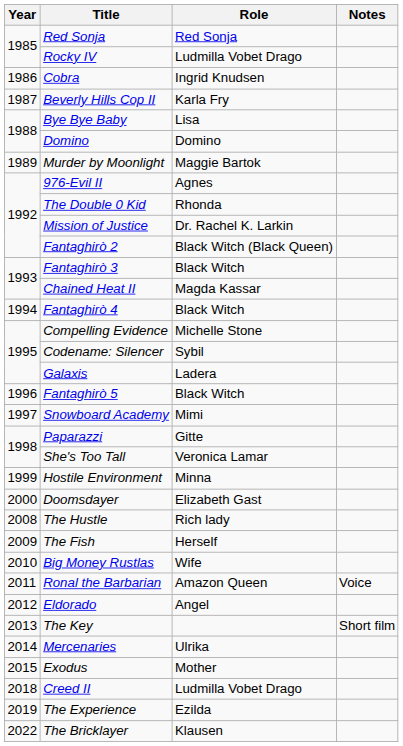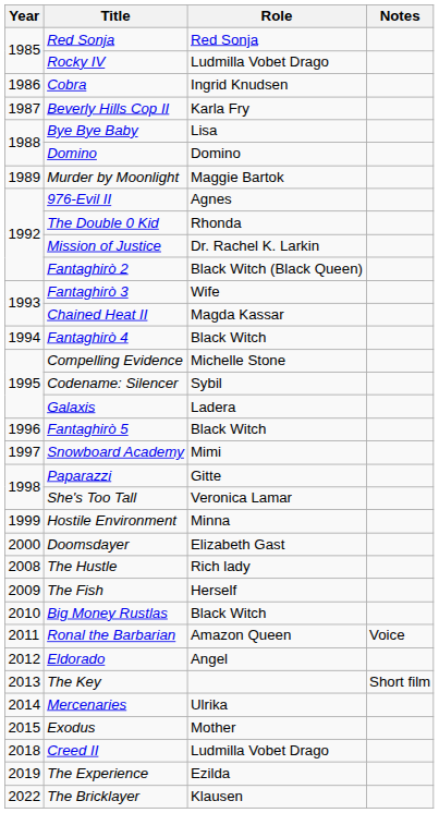 <table class="wikitable sortable">
 <tr>
 <th>Year</th>
 <th>Title</th>
 <th>Role</th>
 <th>Notes</th>
 </tr>
 <tr>
 <td rowspan="2">1985</td>
 <td><em><a href='#'>Red Sonja</a></em></td>
 <td><a href='#'>Red Sonja</a></td>
 <td></td>
 </tr>
 <tr>
 <td><em><a href='#'>Rocky IV</a></em></td>
 <td>Ludmilla Vobet Drago</td>
 <td></td>
 </tr>
 <tr>
 <td>1986</td>
 <td><em><a href='#'>Cobra</a></em></td>
 <td>Ingrid Knudsen</td>
 <td></td>
 </tr>
 <tr>
 <td>1987</td>
 <td><em><a href='#'>Beverly Hills Cop II</a></em></td>
 <td>Karla Fry</td>
 <td></td>
 </tr>
 <tr>
 <td rowspan="2">1988</td>
 <td><em><a href='#'>Bye Bye Baby</a></em></td>
 <td>Lisa</td>
 <td></td>
 </tr>
 <tr>
 <td><em><a href='#'>Domino</a></em></td>
 <td>Domino</td>
 <td></td>
 </tr>
 <tr>
 <td>1989</td>
 <td><em>Murder by Moonlight</em></td>
 <td>Maggie Bartok</td>
 <td></td>
 </tr>
 <tr>
 <td rowspan="4">1992</td>
 <td><em><a href='#'>976-Evil II</a></em></td>
 <td>Agnes</td>
 <td></td>
 </tr>
 <tr>
 <td><em><a href='#'>The Double 0 Kid</a></em></td>
 <td>Rhonda</td>
 <td></td>
 </tr>
 <tr>
 <td><em><a href='#'>Mission of Justice</a></em></td>
 <td>Dr. Rachel K. Larkin</td>
 <td></td>
 </tr>
 <tr>
 <td><em><a href='#'>Fantaghirò 2</a></em></td>
 <td>Black Witch (Black Queen)</td>
 <td></td>
 </tr>
 <tr>
 <td rowspan="2">1993</td>
 <td><em><a href='#'>Fantaghirò 3</a></em></td>
-<td>Black Witch</td>
+<td>Wife</td>
 <td></td>
 </tr>
 <tr>
 <td><em><a href='#'>Chained Heat II</a></em></td>
 <td>Magda Kassar</td>
 <td></td>
 </tr>
 <tr>
 <td>1994</td>
 <td><em><a href='#'>Fantaghirò 4</a></em></td>
 <td>Black Witch</td>
 <td></td>
 </tr>
 <tr>
 <td rowspan="3">1995</td>
 <td><em>Compelling Evidence</em></td>
 <td>Michelle Stone</td>
 <td></td>
 </tr>
 <tr>
 <td><em>Codename: Silencer</em></td>
 <td>Sybil</td>
 <td></td>
 </tr>
 <tr>
 <td><em><a href='#'>Galaxis</a></em></td>
 <td>Ladera</td>
 <td></td>
 </tr>
 <tr>
 <td>1996</td>
 <td><em><a href='#'>Fantaghirò 5</a></em></td>
 <td>Black Witch</td>
 <td></td>
 </tr>
 <tr>
 <td>1997</td>
 <td><em><a href='#'>Snowboard Academy</a></em></td>
 <td>Mimi</td>
 <td></td>
 </tr>
 <tr>
 <td rowspan="2">1998</td>
 <td><em><a href='#'>Paparazzi</a></em></td>
 <td>Gitte</td>
 <td></td>
 </tr>
 <tr>
 <td><em>She's Too Tall</em></td>
 <td>Veronica Lamar</td>
 <td></td>
 </tr>
 <tr>
 <td>1999</td>
 <td><em>Hostile Environment</em></td>
 <td>Minna</td>
 <td></td>
 </tr>
 <tr>
 <td>2000</td>
 <td><em>Doomsdayer</em></td>
 <td>Elizabeth Gast</td>
 <td></td>
 </tr>
 <tr>
 <td>2008</td>
 <td><em>The Hustle</em></td>
 <td>Rich lady</td>
 <td></td>
 </tr>
 <tr>
 <td>2009</td>
 <td><em>The Fish</em></td>
 <td>Herself</td>
 <td></td>
 </tr>
 <tr>
 <td>2010</td>
 <td><em><a href='#'>Big Money Rustlas</a></em></td>
-<td>Wife</td>
+<td>Black Witch</td>
 <td></td>
 </tr>
 <tr>
 <td>2011</td>
 <td><em><a href='#'>Ronal the Barbarian</a></em></td>
 <td>Amazon Queen</td>
 <td>Voice</td>
 </tr>
 <tr>
 <td>2012</td>
 <td><em><a href='#'>Eldorado</a></em></td>
 <td>Angel</td>
 <td></td>
 </tr>
 <tr>
 <td>2013</td>
 <td><em>The Key</em></td>
 <td></td>
 <td>Short film</td>
 </tr>
 <tr>
 <td>2014</td>
 <td><em><a href='#'>Mercenaries</a></em></td>
 <td>Ulrika</td>
 <td></td>
 </tr>
 <tr>
 <td>2015</td>
 <td><em>Exodus</em></td>
 <td>Mother</td>
 <td></td>
 </tr>
 <tr>
 <td>2018</td>
 <td><em><a href='#'>Creed II</a></em></td>
 <td>Ludmilla Vobet Drago</td>
 <td></td>
 </tr>
 <tr>
 <td>2019</td>
 <td><em>The Experience</em></td>
 <td>Ezilda</td>
 <td></td>
 </tr>
 <tr>
 <td>2022</td>
 <td><em>The Bricklayer</em></td>
 <td>Klausen</td>
 <td></td>
 </tr>
 </table>
